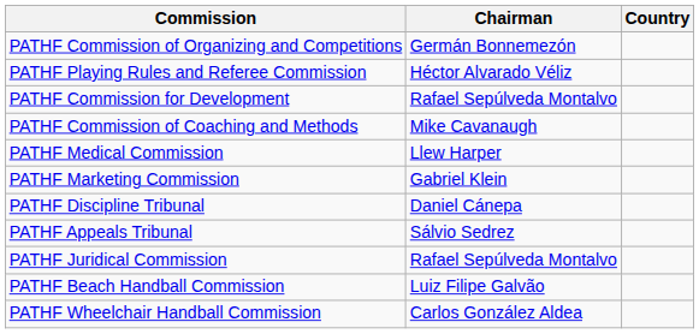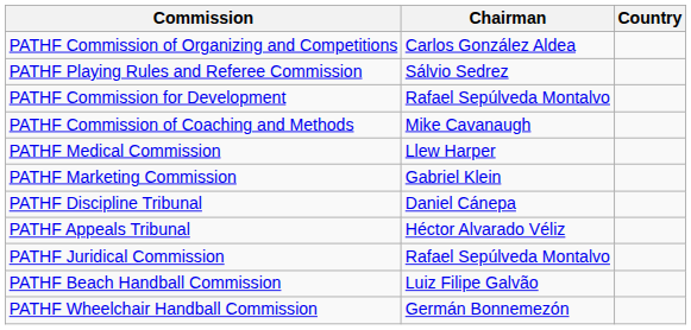 <table class="wikitable">
 <tr>
 <th>Commission</th>
 <th>Chairman</th>
 <th>Country</th>
 </tr>
 <tr>
 <td><a href='#'>PATHF Commission of Organizing and Competitions</a></td>
-<td><a href='#'>Germán Bonnemezón</a></td>
+<td><a href='#'>Carlos González Aldea</a></td>
 <td></td>
 </tr>
 <tr>
 <td><a href='#'>PATHF Playing Rules and Referee Commission</a></td>
-<td><a href='#'>Héctor Alvarado Véliz</a></td>
+<td><a href='#'>Sálvio Sedrez</a></td>
 <td></td>
 </tr>
 <tr>
 <td><a href='#'>PATHF Commission for Development</a></td>
 <td><a href='#'>Rafael Sepúlveda Montalvo</a></td>
 <td></td>
 </tr>
 <tr>
 <td><a href='#'>PATHF Commission of Coaching and Methods</a></td>
 <td><a href='#'>Mike Cavanaugh</a></td>
 <td></td>
 </tr>
 <tr>
 <td><a href='#'>PATHF Medical Commission</a></td>
 <td><a href='#'>Llew Harper</a></td>
 <td></td>
 </tr>
 <tr>
 <td><a href='#'>PATHF Marketing Commission</a></td>
 <td><a href='#'>Gabriel Klein</a></td>
 <td></td>
 </tr>
 <tr>
 <td><a href='#'>PATHF Discipline Tribunal</a></td>
 <td><a href='#'>Daniel Cánepa</a></td>
 <td></td>
 </tr>
 <tr>
 <td><a href='#'>PATHF Appeals Tribunal</a></td>
-<td><a href='#'>Sálvio Sedrez</a></td>
+<td><a href='#'>Héctor Alvarado Véliz</a></td>
 <td></td>
 </tr>
 <tr>
 <td><a href='#'>PATHF Juridical Commission</a></td>
 <td><a href='#'>Rafael Sepúlveda Montalvo</a></td>
 <td></td>
 </tr>
 <tr>
 <td><a href='#'>PATHF Beach Handball Commission</a></td>
 <td><a href='#'>Luiz Filipe Galvão</a></td>
 <td></td>
 </tr>
 <tr>
 <td><a href='#'>PATHF Wheelchair Handball Commission</a></td>
-<td><a href='#'>Carlos González Aldea</a></td>
+<td><a href='#'>Germán Bonnemezón</a></td>
 <td></td>
 </tr>
 </table>
